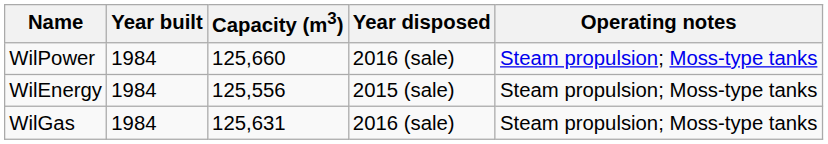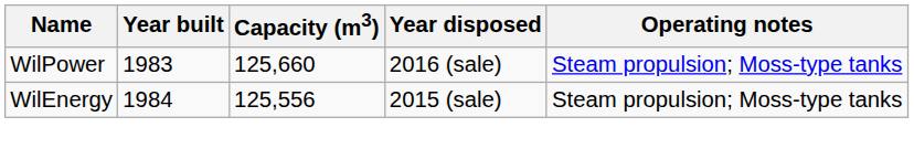 <table class="wikitable">
 <tr>
 <th>Name</th>
 <th>Year built</th>
 <th>Capacity (m<sup>3</sup>)</th>
 <th>Year disposed</th>
 <th>Operating notes</th>
 </tr>
 <tr>
 <td>WilPower</td>
-<td>1984</td>
+<td>1983</td>
 <td>125,660</td>
 <td>2016 (sale)</td>
 <td><a href='#'>Steam propulsion</a>; <a href='#'>Moss-type tanks</a></td>
 </tr>
 <tr>
 <td>WilEnergy</td>
 <td>1984</td>
 <td>125,556</td>
 <td>2015 (sale)</td>
 <td>Steam propulsion; Moss-type tanks</td>
 </tr>
-<tr>
-<td>WilGas</td>
-<td>1984</td>
-<td>125,631</td>
-<td>2016 (sale)</td>
-<td>Steam propulsion; Moss-type tanks</td>
-</tr>
 </table>
